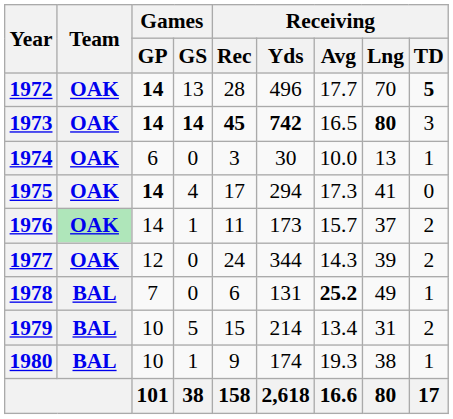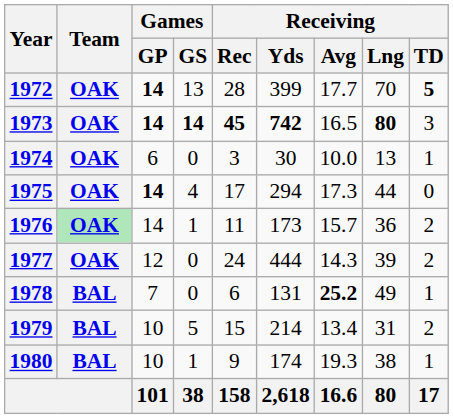 <table class="wikitable" style="text-align:center">
 <tr>
 <th rowspan="2">Year</th>
 <th rowspan="2">Team</th>
 <th colspan="2">Games</th>
 <th colspan="5">Receiving</th>
 </tr>
 <tr>
 <th>GP</th>
 <th>GS</th>
 <th>Rec</th>
 <th>Yds</th>
 <th>Avg</th>
 <th>Lng</th>
 <th>TD</th>
 </tr>
 <tr>
 <th><a href='#'>1972</a></th>
 <th><a href='#'>OAK</a></th>
 <td><strong>14</strong></td>
 <td>13</td>
 <td>28</td>
-<td>496</td>
+<td>399</td>
 <td>17.7</td>
 <td>70</td>
 <td><strong>5</strong></td>
 </tr>
 <tr>
 <th><a href='#'>1973</a></th>
 <th><a href='#'>OAK</a></th>
 <td><strong>14</strong></td>
 <td><strong>14</strong></td>
 <td><strong>45</strong></td>
 <td><strong>742</strong></td>
 <td>16.5</td>
 <td><strong>80</strong></td>
 <td>3</td>
 </tr>
 <tr>
 <th><a href='#'>1974</a></th>
 <th><a href='#'>OAK</a></th>
 <td>6</td>
 <td>0</td>
 <td>3</td>
 <td>30</td>
 <td>10.0</td>
 <td>13</td>
 <td>1</td>
 </tr>
 <tr>
 <th><a href='#'>1975</a></th>
 <th><a href='#'>OAK</a></th>
 <td><strong>14</strong></td>
 <td>4</td>
 <td>17</td>
 <td>294</td>
 <td>17.3</td>
-<td>41</td>
+<td>44</td>
 <td>0</td>
 </tr>
 <tr>
 <th><a href='#'>1976</a></th>
 <th style="background:#afe6ba; width:3em;"><a href='#'>OAK</a></th>
 <td>14</td>
 <td>1</td>
 <td>11</td>
 <td>173</td>
 <td>15.7</td>
-<td>37</td>
+<td>36</td>
 <td>2</td>
 </tr>
 <tr>
 <th><a href='#'>1977</a></th>
 <th><a href='#'>OAK</a></th>
 <td>12</td>
 <td>0</td>
 <td>24</td>
-<td>344</td>
+<td>444</td>
 <td>14.3</td>
 <td>39</td>
 <td>2</td>
 </tr>
 <tr>
 <th><a href='#'>1978</a></th>
 <th><a href='#'>BAL</a></th>
 <td>7</td>
 <td>0</td>
 <td>6</td>
 <td>131</td>
 <td><strong>25.2</strong></td>
 <td>49</td>
 <td>1</td>
 </tr>
 <tr>
 <th><a href='#'>1979</a></th>
 <th><a href='#'>BAL</a></th>
 <td>10</td>
 <td>5</td>
 <td>15</td>
 <td>214</td>
 <td>13.4</td>
 <td>31</td>
 <td>2</td>
 </tr>
 <tr>
 <th><a href='#'>1980</a></th>
 <th><a href='#'>BAL</a></th>
 <td>10</td>
 <td>1</td>
 <td>9</td>
 <td>174</td>
 <td>19.3</td>
 <td>38</td>
 <td>1</td>
 </tr>
 <tr>
 <th colspan="2"></th>
 <th>101</th>
 <th>38</th>
 <th>158</th>
 <th>2,618</th>
 <th>16.6</th>
 <th>80</th>
 <th>17</th>
 </tr>
 </table>
